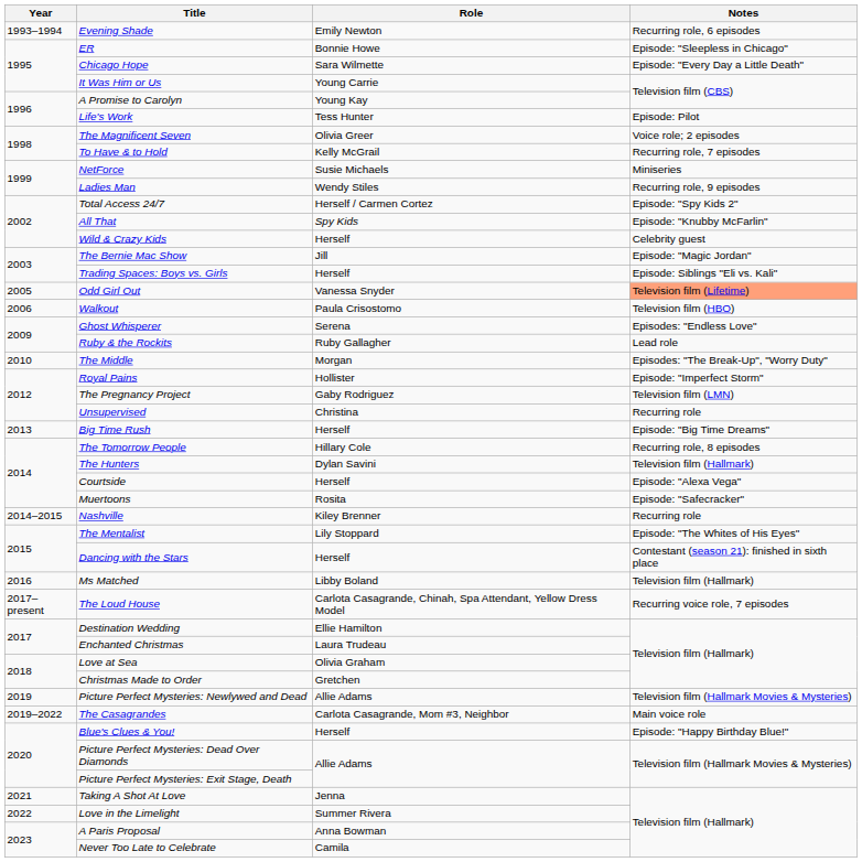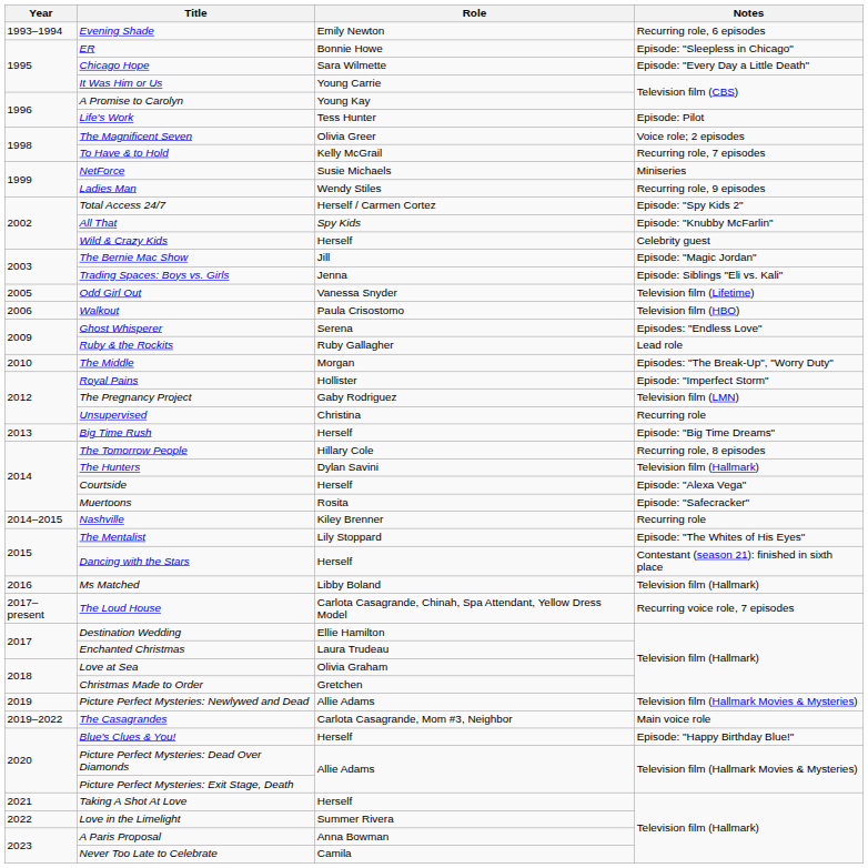 <table class="wikitable sortable">
 <tr>
 <th>Year</th>
 <th>Title</th>
 <th>Role</th>
 <th class="unsortable">Notes</th>
 </tr>
 <tr>
 <td>1993–1994</td>
 <td><em><a href='#'>Evening Shade</a></em></td>
 <td>Emily Newton</td>
 <td>Recurring role, 6 episodes</td>
 </tr>
 <tr>
 <td rowspan=3>1995</td>
 <td><em><a href='#'>ER</a></em></td>
 <td>Bonnie Howe</td>
 <td>Episode: "Sleepless in Chicago"</td>
 </tr>
 <tr>
 <td><em><a href='#'>Chicago Hope</a></em></td>
 <td>Sara Wilmette</td>
 <td>Episode: "Every Day a Little Death"</td>
 </tr>
 <tr>
 <td><em><a href='#'>It Was Him or Us</a></em></td>
 <td>Young Carrie</td>
 <td rowspan=2>Television film (<a href='#'>CBS</a>)</td>
 </tr>
 <tr>
 <td rowspan=2>1996</td>
 <td><em>A Promise to Carolyn</em></td>
 <td>Young Kay</td>
 </tr>
 <tr>
 <td><em><a href='#'>Life's Work</a></em></td>
 <td>Tess Hunter</td>
 <td>Episode: Pilot</td>
 </tr>
 <tr>
 <td rowspan=2>1998</td>
 <td><em><a href='#'>The Magnificent Seven</a></em></td>
 <td>Olivia Greer</td>
 <td>Voice role; 2 episodes</td>
 </tr>
 <tr>
 <td><em><a href='#'>To Have & to Hold</a></em></td>
 <td>Kelly McGrail</td>
 <td>Recurring role, 7 episodes</td>
 </tr>
 <tr>
 <td rowspan=2>1999</td>
 <td><em><a href='#'>NetForce</a></em></td>
 <td>Susie Michaels</td>
 <td>Miniseries</td>
 </tr>
 <tr>
 <td><em><a href='#'>Ladies Man</a></em></td>
 <td>Wendy Stiles</td>
 <td>Recurring role, 9 episodes</td>
 </tr>
 <tr>
 <td rowspan=3>2002</td>
 <td><em>Total Access 24/7</em></td>
 <td>Herself / Carmen Cortez</td>
 <td>Episode: "Spy Kids 2"</td>
 </tr>
 <tr>
 <td><em><a href='#'>All That</a></em></td>
 <td><em>Spy Kids</em></td>
 <td>Episode: "Knubby McFarlin"</td>
 </tr>
 <tr>
 <td><em><a href='#'>Wild & Crazy Kids</a></em></td>
 <td>Herself</td>
 <td>Celebrity guest</td>
 </tr>
 <tr>
 <td rowspan=2>2003</td>
 <td><em><a href='#'>The Bernie Mac Show</a></em></td>
 <td>Jill</td>
 <td>Episode: "Magic Jordan"</td>
 </tr>
 <tr>
 <td><em><a href='#'>Trading Spaces: Boys vs. Girls</a></em></td>
-<td>Herself</td>
+<td>Jenna</td>
 <td>Episode: Siblings "Eli vs. Kali"</td>
 </tr>
 <tr>
 <td>2005</td>
 <td><em><a href='#'>Odd Girl Out</a></em></td>
 <td>Vanessa Snyder</td>
-<td style="background: lightsalmon;">Television film (<a href='#'>Lifetime</a>)</td>
+<td>Television film (<a href='#'>Lifetime</a>)</td>
 </tr>
 <tr>
 <td>2006</td>
 <td><em><a href='#'>Walkout</a></em></td>
 <td>Paula Crisostomo</td>
 <td>Television film (<a href='#'>HBO</a>)</td>
 </tr>
 <tr>
 <td rowspan=2>2009</td>
 <td><em><a href='#'>Ghost Whisperer</a></em></td>
 <td>Serena</td>
 <td>Episodes: "Endless Love"</td>
 </tr>
 <tr>
 <td><em><a href='#'>Ruby & the Rockits</a></em></td>
 <td>Ruby Gallagher</td>
 <td>Lead role</td>
 </tr>
 <tr>
 <td>2010</td>
 <td><em><a href='#'>The Middle</a></em></td>
 <td>Morgan</td>
 <td>Episodes: "The Break-Up", "Worry Duty"</td>
 </tr>
 <tr>
 <td rowspan=3>2012</td>
 <td><em><a href='#'>Royal Pains</a></em></td>
 <td>Hollister</td>
 <td>Episode: "Imperfect Storm"</td>
 </tr>
 <tr>
 <td><em>The Pregnancy Project</em></td>
 <td>Gaby Rodriguez</td>
 <td>Television film (<a href='#'>LMN</a>)</td>
 </tr>
 <tr>
 <td><em><a href='#'>Unsupervised</a></em></td>
 <td>Christina</td>
 <td>Recurring role</td>
 </tr>
 <tr>
 <td>2013</td>
 <td><em><a href='#'>Big Time Rush</a></em></td>
 <td>Herself</td>
 <td>Episode: "Big Time Dreams"</td>
 </tr>
 <tr>
 <td rowspan=4>2014</td>
 <td><em><a href='#'>The Tomorrow People</a></em></td>
 <td>Hillary Cole</td>
 <td>Recurring role, 8 episodes</td>
 </tr>
 <tr>
 <td><em><a href='#'>The Hunters</a></em></td>
 <td>Dylan Savini</td>
 <td>Television film (<a href='#'>Hallmark</a>)</td>
 </tr>
 <tr>
 <td><em>Courtside</em></td>
 <td>Herself</td>
 <td>Episode: "Alexa Vega"</td>
 </tr>
 <tr>
 <td><em>Muertoons</em></td>
 <td>Rosita</td>
 <td>Episode: "Safecracker"</td>
 </tr>
 <tr>
 <td>2014–2015</td>
 <td><em><a href='#'>Nashville</a></em></td>
 <td>Kiley Brenner</td>
 <td>Recurring role</td>
 </tr>
 <tr>
 <td rowspan=2>2015</td>
 <td><em><a href='#'>The Mentalist</a></em></td>
 <td>Lily Stoppard</td>
 <td>Episode: "The Whites of His Eyes"</td>
 </tr>
 <tr>
 <td><em><a href='#'>Dancing with the Stars</a></em></td>
 <td>Herself</td>
 <td>Contestant (<a href='#'>season 21</a>): finished in sixth place</td>
 </tr>
 <tr>
 <td>2016</td>
 <td><em>Ms Matched</em></td>
 <td>Libby Boland</td>
 <td>Television film (Hallmark)</td>
 </tr>
 <tr>
 <td>2017–present</td>
 <td><em><a href='#'>The Loud House</a></em></td>
 <td>Carlota Casagrande, Chinah, Spa Attendant, Yellow Dress Model</td>
 <td>Recurring voice role, 7 episodes</td>
 </tr>
 <tr>
 <td rowspan=2>2017</td>
 <td><em>Destination Wedding</em></td>
 <td>Ellie Hamilton</td>
 <td rowspan=4>Television film (Hallmark)</td>
 </tr>
 <tr>
 <td><em>Enchanted Christmas</em></td>
 <td>Laura Trudeau</td>
 </tr>
 <tr>
 <td rowspan=2>2018</td>
 <td><em>Love at Sea</em></td>
 <td>Olivia Graham</td>
 </tr>
 <tr>
 <td><em>Christmas Made to Order</em></td>
 <td>Gretchen</td>
 </tr>
 <tr>
 <td>2019</td>
 <td><em>Picture Perfect Mysteries: Newlywed and Dead</em></td>
 <td>Allie Adams</td>
 <td>Television film (<a href='#'>Hallmark Movies & Mysteries</a>)</td>
 </tr>
 <tr>
 <td>2019–2022</td>
 <td><em><a href='#'>The Casagrandes</a></em></td>
 <td>Carlota Casagrande, Mom #3, Neighbor</td>
 <td>Main voice role</td>
 </tr>
 <tr>
 <td rowspan=3>2020</td>
 <td><em><a href='#'>Blue's Clues & You!</a></em></td>
 <td>Herself</td>
 <td>Episode: "Happy Birthday Blue!"</td>
 </tr>
 <tr>
 <td><em>Picture Perfect Mysteries: Dead Over Diamonds</em></td>
 <td rowspan=2>Allie Adams</td>
 <td rowspan=2>Television film (Hallmark Movies & Mysteries)</td>
 </tr>
 <tr>
 <td><em>Picture Perfect Mysteries: Exit Stage, Death</em></td>
 </tr>
 <tr>
 <td>2021</td>
 <td><em>Taking A Shot At Love</em></td>
-<td>Jenna</td>
+<td>Herself</td>
 <td rowspan=4>Television film (Hallmark)</td>
 </tr>
 <tr>
 <td>2022</td>
 <td><em>Love in the Limelight</em></td>
 <td>Summer Rivera</td>
 </tr>
 <tr>
 <td rowspan=2>2023</td>
 <td><em>A Paris Proposal</em></td>
 <td>Anna Bowman</td>
 </tr>
 <tr>
 <td><em>Never Too Late to Celebrate</em></td>
 <td>Camila</td>
 </tr>
 </table>
